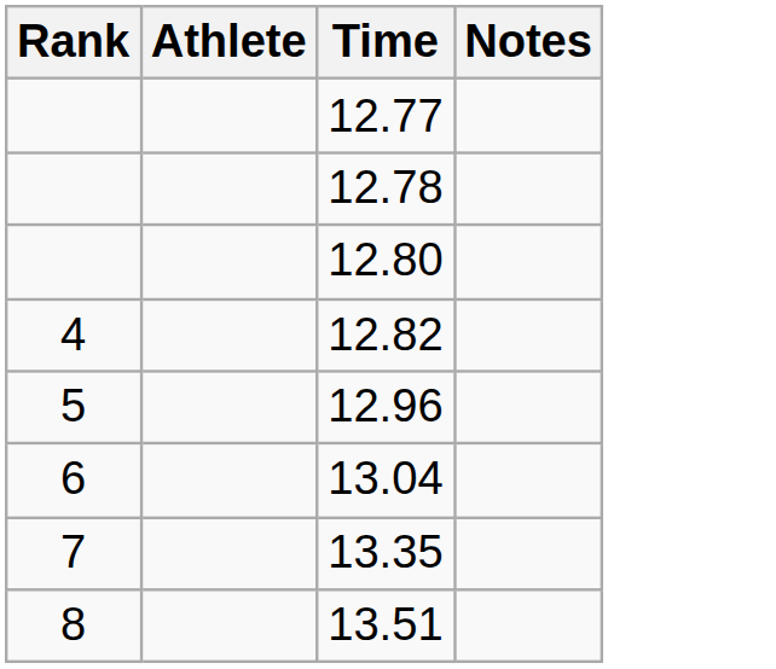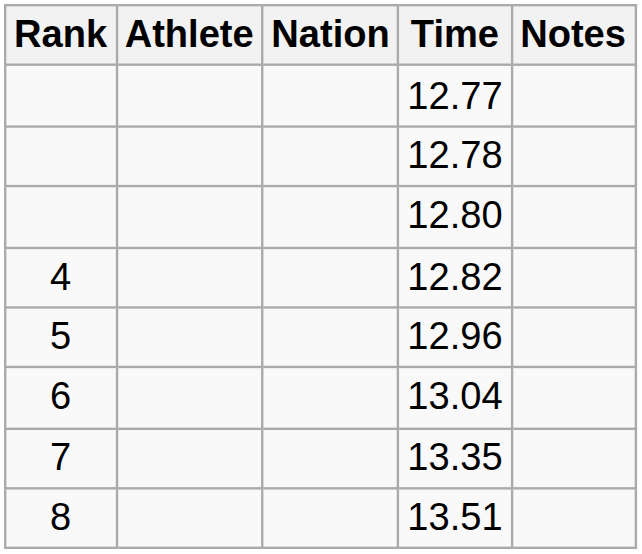 <table class="wikitable sortable" style="text-align:center">
 <tr>
 <th>Rank</th>
 <th>Athlete</th>
+<th>Nation</th>
 <th>Time</th>
 <th>Notes</th>
 </tr>
 <tr>
 <td></td>
+<td align=left></td>
 <td align=left></td>
 <td>12.77</td>
 <td></td>
 </tr>
 <tr>
 <td></td>
 <td align=left></td>
+<td align=left></td>
 <td>12.78</td>
 <td></td>
 </tr>
 <tr>
 <td></td>
+<td align=left></td>
 <td align=left></td>
 <td>12.80</td>
 <td></td>
 </tr>
 <tr>
 <td>4</td>
 <td align=left></td>
+<td align=left></td>
 <td>12.82</td>
 <td></td>
 </tr>
 <tr>
 <td>5</td>
+<td align=left></td>
 <td align=left></td>
 <td>12.96</td>
 <td></td>
 </tr>
 <tr>
 <td>6</td>
 <td align=left></td>
+<td align=left></td>
 <td>13.04</td>
 <td></td>
 </tr>
 <tr>
 <td>7</td>
+<td align=left></td>
 <td align=left></td>
 <td>13.35</td>
 <td></td>
 </tr>
 <tr>
 <td>8</td>
 <td align=left></td>
+<td align=left></td>
 <td>13.51</td>
 <td></td>
 </tr>
 </table>
